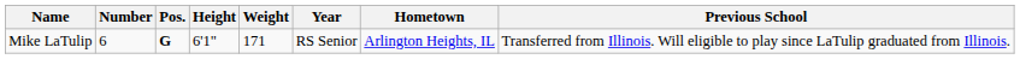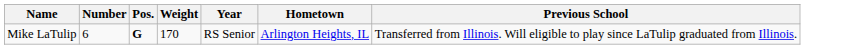 <table class="wikitable sortable" border="1">
 <tr>
 <th>Name</th>
 <th>Number</th>
 <th>Pos.</th>
-<th>Height</th>
 <th>Weight</th>
 <th>Year</th>
 <th>Hometown</th>
 <th class="unsortable">Previous School</th>
 </tr>
 <tr>
 <td>Mike LaTulip</td>
 <td>6</td>
 <td><strong>G</strong></td>
-<td>6'1"</td>
-<td>171</td>
+<td>170</td>
 <td>RS Senior</td>
 <td><a href='#'>Arlington Heights, IL</a></td>
 <td>Transferred from <a href='#'>Illinois</a>. Will eligible to play since LaTulip graduated from <a href='#'>Illinois</a>.</td>
 </tr>
 </table>
